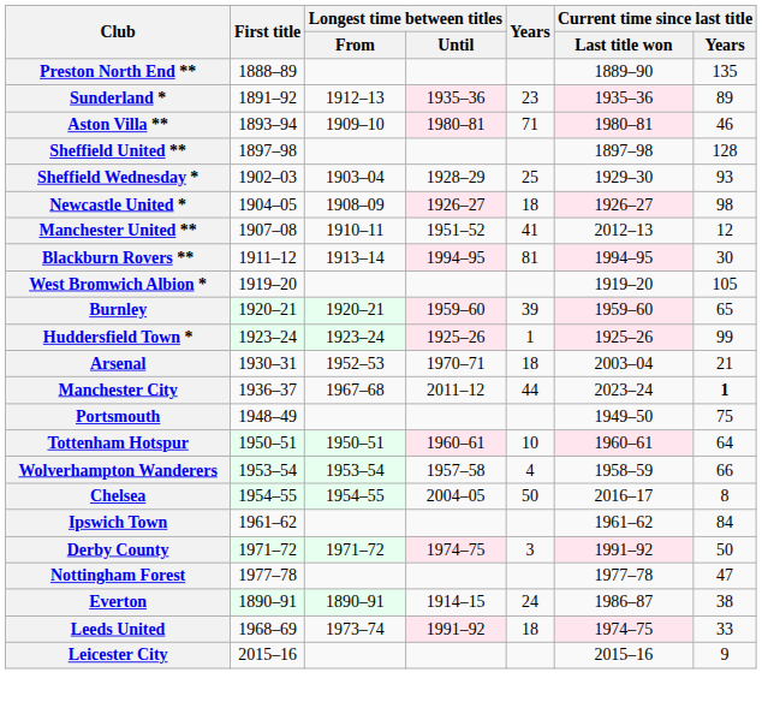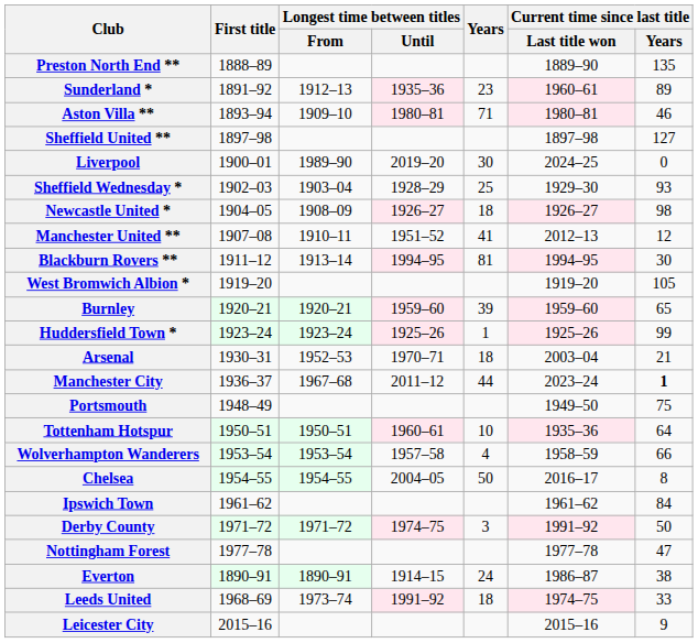 <table class="wikitable sortable plainrowheaders" style="text-align:center;">
 <tr>
 <th scope="col" rowspan="2" style="width:13em;">Club</th>
 <th scope="col" rowspan="2">First title</th>
 <th scope="col" colspan="2">Longest time between titles</th>
 <th scope="col" rowspan="2">Years</th>
 <th scope="col" colspan="2">Current time since last title</th>
 </tr>
 <tr>
 <th scope="col">From</th>
 <th scope="col">Until</th>
 <th scope="col">Last title won</th>
 <th scope="col">Years</th>
 </tr>
 <tr>
 <th scope="row"><a href='#'>Preston North End</a> **</th>
 <td>1888–89</td>
 <td></td>
 <td></td>
 <td></td>
 <td>1889–90</td>
 <td>135</td>
 </tr>
 <tr>
 <th scope="row"><a href='#'>Sunderland</a> *</th>
 <td>1891–92</td>
 <td>1912–13</td>
 <td style="background:#FFE6EE">1935–36</td>
 <td>23</td>
-<td style="background:#FFE6EE">1935–36</td>
+<td style="background:#FFE6EE">1960–61</td>
 <td>89</td>
 </tr>
 <tr>
 <th scope="row"><a href='#'>Aston Villa</a> **</th>
 <td>1893–94</td>
 <td>1909–10</td>
 <td style="background:#FFE6EE">1980–81</td>
 <td>71</td>
 <td style="background:#FFE6EE">1980–81</td>
 <td>46</td>
 </tr>
 <tr>
 <th scope="row"><a href='#'>Sheffield United</a> **</th>
 <td>1897–98</td>
 <td></td>
 <td></td>
 <td></td>
 <td>1897–98</td>
-<td>128</td>
+<td>127</td>
+</tr>
+<tr>
+<th scope="row"><a href='#'>Liverpool</a></th>
+<td>1900–01</td>
+<td>1989–90</td>
+<td>2019–20</td>
+<td>30</td>
+<td>2024–25</td>
+<td>0</td>
 </tr>
 <tr>
 <th scope="row"><a href='#'>Sheffield Wednesday</a> *</th>
 <td>1902–03</td>
 <td>1903–04</td>
 <td>1928–29</td>
 <td>25</td>
 <td>1929–30</td>
 <td>93</td>
 </tr>
 <tr>
 <th scope="row"><a href='#'>Newcastle United</a> *</th>
 <td>1904–05</td>
 <td>1908–09</td>
 <td style="background:#FFE6EE">1926–27</td>
 <td>18</td>
 <td style="background:#FFE6EE">1926–27</td>
 <td>98</td>
 </tr>
 <tr>
 <th scope="row"><a href='#'>Manchester United</a> **</th>
 <td>1907–08</td>
 <td>1910–11</td>
 <td>1951–52</td>
 <td>41</td>
 <td>2012–13</td>
 <td>12</td>
 </tr>
 <tr>
 <th scope="row"><a href='#'>Blackburn Rovers</a> **</th>
 <td>1911–12</td>
 <td>1913–14</td>
 <td style="background:#FFE6EE">1994–95</td>
 <td>81</td>
 <td style="background:#FFE6EE">1994–95</td>
 <td>30</td>
 </tr>
 <tr>
 <th scope="row"><a href='#'>West Bromwich Albion</a> *</th>
 <td>1919–20</td>
 <td></td>
 <td></td>
 <td></td>
 <td>1919–20</td>
 <td>105</td>
 </tr>
 <tr>
 <th scope="row"><a href='#'>Burnley</a></th>
 <td style="background:#E6FFEE">1920–21</td>
 <td style="background:#E6FFEE">1920–21</td>
 <td style="background:#FFE6EE">1959–60</td>
 <td>39</td>
 <td style="background:#FFE6EE">1959–60</td>
 <td>65</td>
 </tr>
 <tr>
 <th scope="row"><a href='#'>Huddersfield Town</a> *</th>
 <td style="background:#E6FFEE">1923–24</td>
 <td style="background:#E6FFEE">1923–24</td>
 <td style="background:#FFE6EE">1925–26</td>
 <td>1</td>
 <td style="background:#FFE6EE">1925–26</td>
 <td>99</td>
 </tr>
 <tr>
 <th scope="row"><a href='#'>Arsenal</a></th>
 <td>1930–31</td>
 <td>1952–53</td>
 <td>1970–71</td>
 <td>18</td>
 <td>2003–04</td>
 <td>21</td>
 </tr>
 <tr>
 <th scope="row"><a href='#'>Manchester City</a></th>
 <td>1936–37</td>
 <td>1967–68</td>
 <td>2011–12</td>
 <td>44</td>
 <td>2023–24</td>
 <td><strong>1</strong></td>
 </tr>
 <tr>
 <th scope="row"><a href='#'>Portsmouth</a></th>
 <td>1948–49</td>
 <td></td>
 <td></td>
 <td></td>
 <td>1949–50</td>
 <td>75</td>
 </tr>
 <tr>
 <th scope="row"><a href='#'>Tottenham Hotspur</a></th>
 <td style="background:#E6FFEE">1950–51</td>
 <td style="background:#E6FFEE">1950–51</td>
 <td style="background:#FFE6EE">1960–61</td>
 <td>10</td>
-<td style="background:#FFE6EE">1960–61</td>
+<td style="background:#FFE6EE">1935–36</td>
 <td>64</td>
 </tr>
 <tr>
 <th scope="row"><a href='#'>Wolverhampton Wanderers</a></th>
 <td style="background:#E6FFEE">1953–54</td>
 <td style="background:#E6FFEE">1953–54</td>
 <td>1957–58</td>
 <td>4</td>
 <td>1958–59</td>
 <td>66</td>
 </tr>
 <tr>
 <th scope="row"><a href='#'>Chelsea</a></th>
 <td style="background:#E6FFEE">1954–55</td>
 <td style="background:#E6FFEE">1954–55</td>
 <td>2004–05</td>
 <td>50</td>
 <td>2016–17</td>
 <td>8</td>
 </tr>
 <tr>
 <th scope="row"><a href='#'>Ipswich Town</a></th>
 <td>1961–62</td>
 <td></td>
 <td></td>
 <td></td>
 <td>1961–62</td>
 <td>84</td>
 </tr>
 <tr>
 <th scope="row"><a href='#'>Derby County</a></th>
 <td style="background:#E6FFEE">1971–72</td>
 <td style="background:#E6FFEE">1971–72</td>
 <td style="background:#FFE6EE">1974–75</td>
 <td>3</td>
 <td style="background:#FFE6EE">1991–92</td>
 <td>50</td>
 </tr>
 <tr>
 <th scope="row"><a href='#'>Nottingham Forest</a></th>
 <td>1977–78</td>
 <td></td>
 <td></td>
 <td></td>
 <td>1977–78</td>
 <td>47</td>
 </tr>
 <tr>
 <th scope="row"><a href='#'>Everton</a></th>
 <td style="background:#E6FFEE">1890–91</td>
 <td style="background:#E6FFEE">1890–91</td>
 <td>1914–15</td>
 <td>24</td>
 <td>1986–87</td>
 <td>38</td>
 </tr>
 <tr>
 <th scope="row"><a href='#'>Leeds United</a></th>
 <td>1968–69</td>
 <td>1973–74</td>
 <td style="background:#FFE6EE">1991–92</td>
 <td>18</td>
 <td style="background:#FFE6EE">1974–75</td>
 <td>33</td>
 </tr>
 <tr>
 <th scope="row"><a href='#'>Leicester City</a></th>
 <td>2015–16</td>
 <td></td>
 <td></td>
 <td></td>
 <td>2015–16</td>
 <td>9</td>
 </tr>
 </table>
